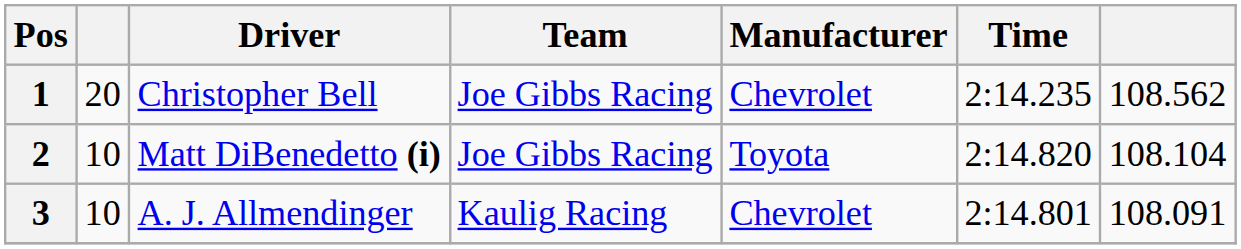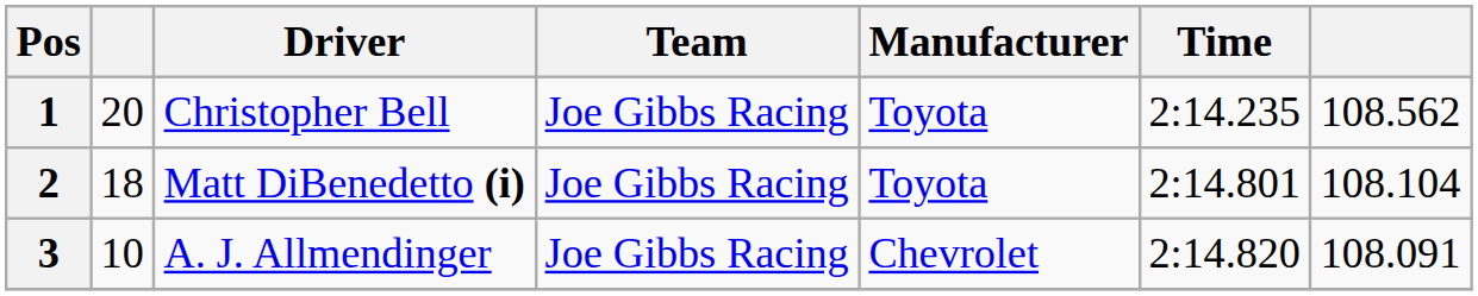 <table class="wikitable" style="font-size:95%">
 <tr>
 <th>Pos</th>
 <th></th>
 <th>Driver</th>
 <th>Team</th>
 <th>Manufacturer</th>
 <th>Time</th>
 <th></th>
 </tr>
 <tr>
 <th>1</th>
 <td>20</td>
 <td><a href='#'>Christopher Bell</a></td>
 <td><a href='#'>Joe Gibbs Racing</a></td>
-<td><a href='#'>Chevrolet</a></td>
+<td><a href='#'>Toyota</a></td>
 <td>2:14.235</td>
 <td>108.562</td>
 </tr>
 <tr>
 <th>2</th>
-<td>10</td>
+<td>18</td>
 <td><a href='#'>Matt DiBenedetto</a> <strong>(i)</strong></td>
 <td><a href='#'>Joe Gibbs Racing</a></td>
 <td><a href='#'>Toyota</a></td>
-<td>2:14.820</td>
+<td>2:14.801</td>
 <td>108.104</td>
 </tr>
 <tr>
 <th>3</th>
 <td>10</td>
 <td><a href='#'>A. J. Allmendinger</a></td>
-<td><a href='#'>Kaulig Racing</a></td>
+<td><a href='#'>Joe Gibbs Racing</a></td>
 <td><a href='#'>Chevrolet</a></td>
-<td>2:14.801</td>
+<td>2:14.820</td>
 <td>108.091</td>
 </tr>
 <tr>
 </tr>
 </table>
